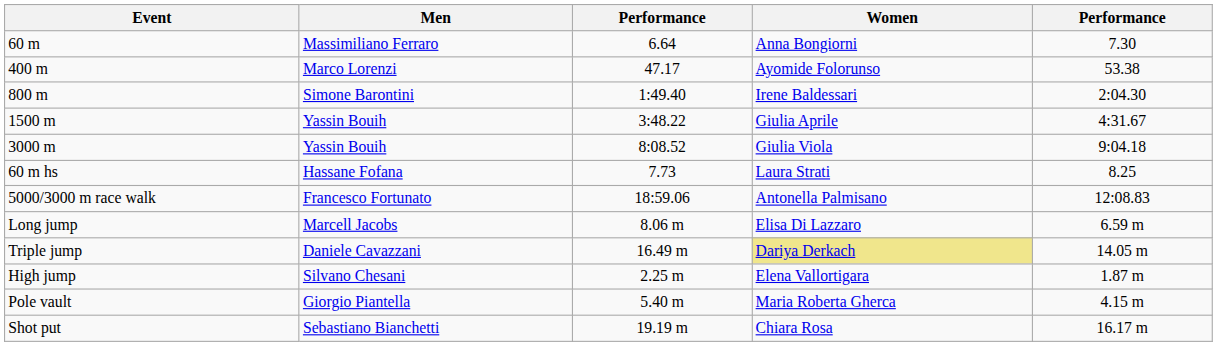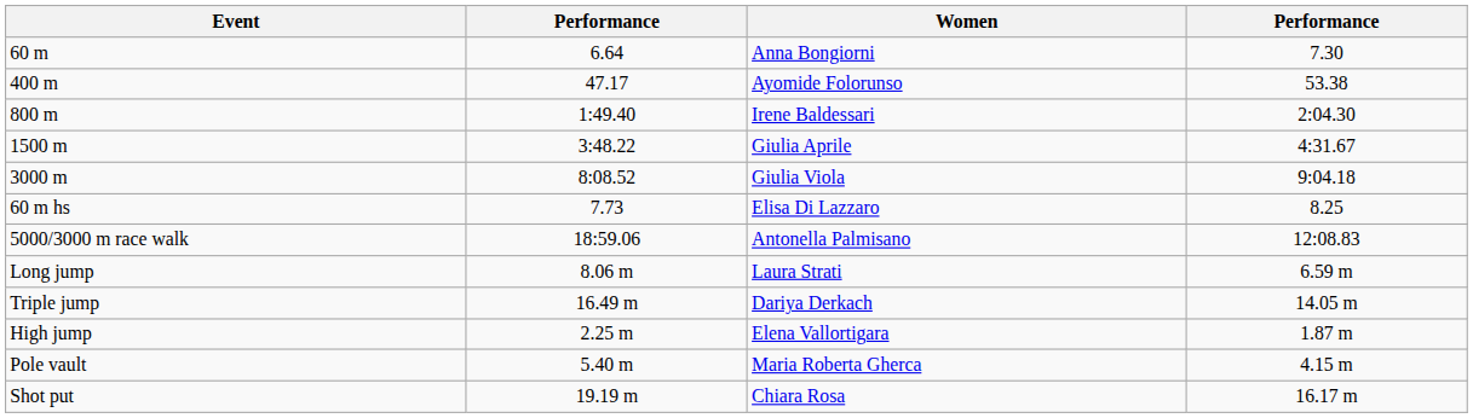 <table class="wikitable" width=70% style="font-size:90%; text-align:center;">
 <tr>
 <th>Event</th>
-<th>Men</th>
 <th>Performance</th>
 <th>Women</th>
 <th>Performance</th>
 </tr>
 <tr>
 <td align=left>60 m</td>
-<td align=left><a href='#'>Massimiliano Ferraro</a></td>
 <td>6.64</td>
 <td align=left><a href='#'>Anna Bongiorni</a></td>
 <td>7.30</td>
 </tr>
 <tr>
 <td align=left>400 m</td>
-<td align=left><a href='#'>Marco Lorenzi</a></td>
 <td>47.17</td>
 <td align=left><a href='#'>Ayomide Folorunso</a></td>
 <td>53.38</td>
 </tr>
 <tr>
 <td align=left>800 m</td>
-<td align=left><a href='#'>Simone Barontini</a></td>
 <td>1:49.40</td>
 <td align=left><a href='#'>Irene Baldessari</a></td>
 <td>2:04.30</td>
 </tr>
 <tr>
 <td align=left>1500 m</td>
-<td align=left><a href='#'>Yassin Bouih</a></td>
 <td>3:48.22</td>
 <td align=left><a href='#'>Giulia Aprile</a></td>
 <td>4:31.67</td>
 </tr>
 <tr>
 <td align=left>3000 m</td>
-<td align=left><a href='#'>Yassin Bouih</a></td>
 <td>8:08.52</td>
 <td align=left><a href='#'>Giulia Viola</a></td>
 <td>9:04.18</td>
 </tr>
 <tr>
 <td align=left>60 m hs</td>
-<td align=left><a href='#'>Hassane Fofana</a></td>
 <td>7.73</td>
-<td align=left><a href='#'>Laura Strati</a></td>
+<td align=left><a href='#'>Elisa Di Lazzaro</a></td>
 <td>8.25</td>
 </tr>
 <tr>
 <td align=left>5000/3000 m race walk</td>
-<td align=left><a href='#'>Francesco Fortunato</a></td>
 <td>18:59.06</td>
 <td align=left><a href='#'>Antonella Palmisano</a></td>
 <td>12:08.83</td>
 </tr>
 <tr>
 <td align=left>Long jump</td>
-<td align=left><a href='#'>Marcell Jacobs</a></td>
 <td>8.06 m</td>
-<td align=left><a href='#'>Elisa Di Lazzaro</a></td>
+<td align=left><a href='#'>Laura Strati</a></td>
 <td>6.59 m</td>
 </tr>
 <tr>
 <td align=left>Triple jump</td>
-<td align=left><a href='#'>Daniele Cavazzani</a></td>
 <td>16.49 m</td>
-<td align=left style="background: khaki;"><a href='#'>Dariya Derkach</a></td>
+<td align=left><a href='#'>Dariya Derkach</a></td>
 <td>14.05 m</td>
 </tr>
 <tr>
 <td align=left>High jump</td>
-<td align=left><a href='#'>Silvano Chesani</a></td>
 <td>2.25 m</td>
 <td align=left><a href='#'>Elena Vallortigara</a></td>
 <td>1.87 m</td>
 </tr>
 <tr>
 <td align=left>Pole vault</td>
-<td align=left><a href='#'>Giorgio Piantella</a></td>
 <td>5.40 m</td>
 <td align=left><a href='#'>Maria Roberta Gherca</a></td>
 <td>4.15 m</td>
 </tr>
 <tr>
 <td align=left>Shot put</td>
-<td align=left><a href='#'>Sebastiano Bianchetti</a></td>
 <td>19.19 m</td>
 <td align=left><a href='#'>Chiara Rosa</a></td>
 <td>16.17 m</td>
 </tr>
 </table>
